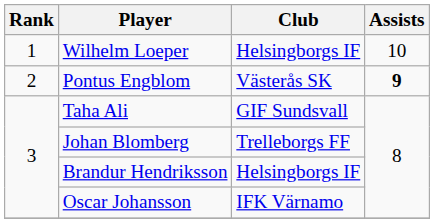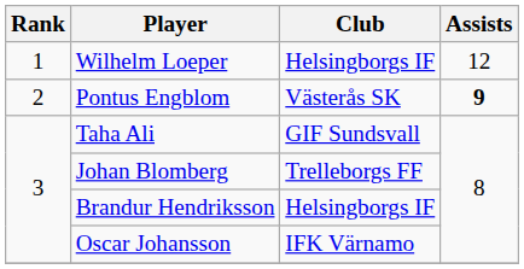 <table class="wikitable" style="text-align:center">
 <tr>
 <th>Rank</th>
 <th>Player</th>
 <th>Club</th>
 <th>Assists</th>
 </tr>
 <tr>
 <td>1</td>
 <td align="left"> <a href='#'>Wilhelm Loeper</a></td>
 <td align="left"><a href='#'>Helsingborgs IF</a></td>
-<td>10</td>
+<td>12</td>
 </tr>
 <tr>
 <td>2</td>
 <td align="left"> <a href='#'>Pontus Engblom</a></td>
 <td align="left"><a href='#'>Västerås SK</a></td>
 <td><strong>9</strong></td>
 </tr>
 <tr>
 <td rowspan="4">3</td>
 <td align="left"> <a href='#'>Taha Ali</a></td>
 <td align="left"><a href='#'>GIF Sundsvall</a></td>
 <td rowspan="4">8</td>
 </tr>
 <tr>
 <td align="left"> <a href='#'>Johan Blomberg</a></td>
 <td align="left"><a href='#'>Trelleborgs FF</a></td>
 </tr>
 <tr>
 <td align="left"> <a href='#'>Brandur Hendriksson</a></td>
 <td align="left"><a href='#'>Helsingborgs IF</a></td>
 </tr>
 <tr>
 <td align="left"> <a href='#'>Oscar Johansson</a></td>
 <td align="left"><a href='#'>IFK Värnamo</a></td>
 </tr>
 <tr>
 </tr>
 </table>
